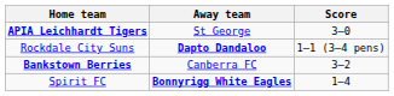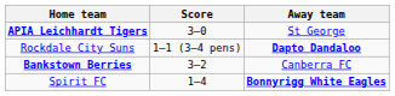 <table class="wikitable" style="text-align: center">
 <tr>
 <th>Home team</th>
+<th>Score</th>
 <th>Away team</th>
-<th>Score</th>
 </tr>
 <tr>
 <td><strong><a href='#'>APIA Leichhardt Tigers</a></strong></td>
+<td>3–0</td>
 <td><a href='#'>St George</a></td>
-<td>3–0</td>
 </tr>
 <tr>
 <td><a href='#'>Rockdale City Suns</a></td>
+<td>1–1 (3–4 pens)</td>
 <td><strong><a href='#'>Dapto Dandaloo</a></strong></td>
-<td>1–1 (3–4 pens)</td>
 </tr>
 <tr>
 <td><strong><a href='#'>Bankstown Berries</a></strong></td>
+<td>3–2</td>
 <td><a href='#'>Canberra FC</a></td>
-<td>3–2</td>
 </tr>
 <tr>
 <td><a href='#'>Spirit FC</a></td>
+<td>1–4</td>
 <td><strong><a href='#'>Bonnyrigg White Eagles</a></strong></td>
-<td>1–4</td>
 </tr>
 </table>
